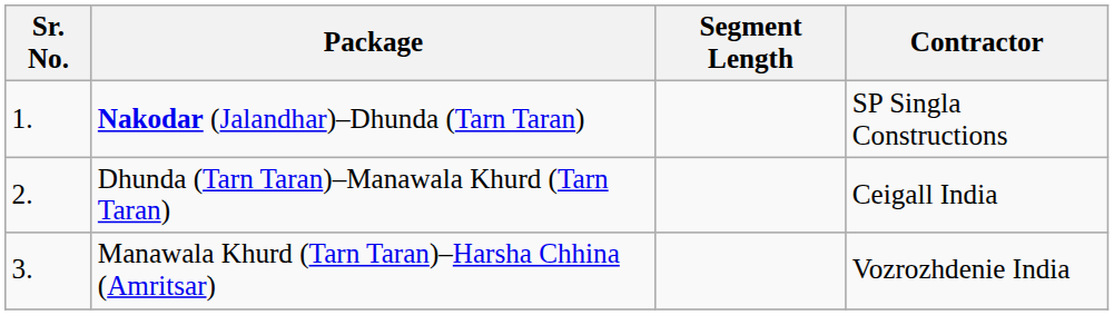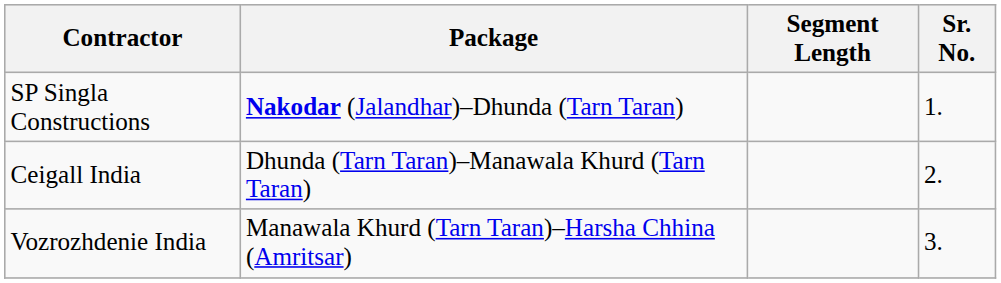 <table class= "sortable wikitable" width=50%>
 <tr>
-<th>Sr. No.</th>
+<th>Contractor</th>
 <th>Package</th>
 <th>Segment Length</th>
-<th>Contractor</th>
+<th>Sr. No.</th>
 </tr>
 <tr>
-<td>1.</td>
+<td>SP Singla Constructions</td>
 <td><strong><a href='#'>Nakodar</a></strong> (<a href='#'>Jalandhar</a>)–Dhunda (<a href='#'>Tarn Taran</a>)</td>
 <td style="text-align:center;"></td>
-<td>SP Singla Constructions</td>
+<td>1.</td>
 </tr>
 <tr>
-<td>2.</td>
+<td>Ceigall India</td>
 <td>Dhunda (<a href='#'>Tarn Taran</a>)–Manawala Khurd (<a href='#'>Tarn Taran</a>)</td>
 <td style="text-align:center;"></td>
-<td>Ceigall India</td>
+<td>2.</td>
 </tr>
 <tr>
-<td>3.</td>
+<td>Vozrozhdenie India</td>
 <td>Manawala Khurd (<a href='#'>Tarn Taran</a>)–<a href='#'>Harsha Chhina</a> (<a href='#'>Amritsar</a>)</td>
 <td style="text-align:center;"></td>
-<td>Vozrozhdenie India</td>
+<td>3.</td>
 </tr>
 </table>
